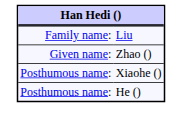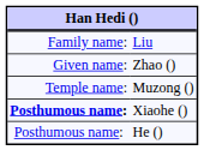 <table cellpadding=3px cellspacing=0px bgcolor=#f7f8ff style="float:right; border:2px solid; margin:5px;">
 <tr>
 <th align=center style="background:#ccf; border-bottom:2px solid" colspan=2>Han Hedi ()</th>
 </tr>
 <tr>
 <td align=right style="border-top:1px solid"><a href='#'>Family name</a>:</td>
 <td style="border-top:1px solid"><a href='#'>Liu</a></td>
 </tr>
 <tr>
 <td align=right style="border-top:1px solid"><a href='#'>Given name</a>:</td>
 <td style="border-top:1px solid">Zhao ()</td>
 </tr>
 <tr>
-<td align=center style="border-top:1px solid"><a href='#'>Posthumous name</a>: </td>
+<td align=right style="border-top:1px solid"><a href='#'>Temple name</a>:</td>
+<td style="border-top:1px solid">Muzong ()</td>
+</tr>
+<tr>
+<td align=center style="border-top:1px solid"><strong><a href='#'>Posthumous name</a>: </strong></td>
 <td style="border-top:1px solid">Xiaohe ()</td>
 </tr>
 <tr>
 <td align=center style="border-top:1px solid"><a href='#'>Posthumous name</a>: </td>
 <td style="border-top:1px solid">He ()</td>
 </tr>
 <tr>
 </tr>
 </table>
